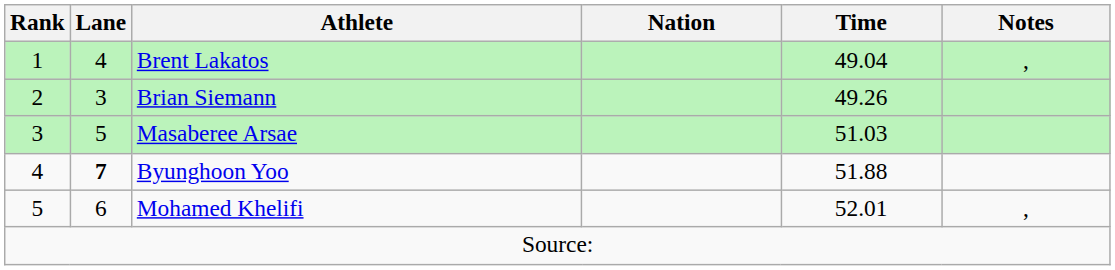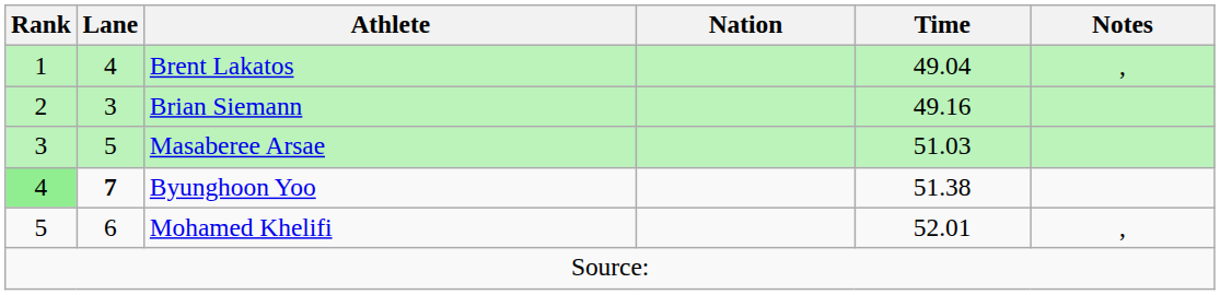 <table class="wikitable sortable" style="text-align:center;width: 60%;">
 <tr>
 <th scope="col" style="width: 10px;">Rank</th>
 <th scope="col" style="width: 10px;">Lane</th>
 <th scope="col">Athlete</th>
 <th scope="col">Nation</th>
 <th scope="col">Time</th>
 <th scope="col">Notes</th>
 </tr>
 <tr bgcolor=bbf3bb>
 <td>1</td>
 <td>4</td>
 <td align=left><a href='#'>Brent Lakatos</a></td>
 <td align=left></td>
 <td>49.04</td>
 <td>, </td>
 </tr>
 <tr bgcolor=bbf3bb>
 <td>2</td>
 <td>3</td>
 <td align=left><a href='#'>Brian Siemann</a></td>
 <td align=left></td>
-<td>49.26</td>
+<td>49.16</td>
 <td></td>
 </tr>
 <tr bgcolor=bbf3bb>
 <td>3</td>
 <td>5</td>
 <td align=left><a href='#'>Masaberee Arsae</a></td>
 <td align=left></td>
 <td>51.03</td>
 <td></td>
 </tr>
 <tr>
-<td>4</td>
+<td style="background: lightgreen;">4</td>
 <td><strong>7</strong></td>
 <td align=left><a href='#'>Byunghoon Yoo</a></td>
 <td align=left></td>
-<td>51.88</td>
+<td>51.38</td>
 <td></td>
 </tr>
 <tr>
 <td>5</td>
 <td>6</td>
 <td align=left><a href='#'>Mohamed Khelifi</a></td>
 <td align=left></td>
 <td>52.01</td>
 <td>, </td>
 </tr>
 <tr class="sortbottom">
 <td colspan="6">Source:</td>
 </tr>
 </table>
